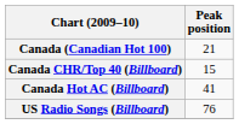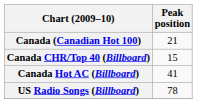 <table class="wikitable sortable plainrowheaders" style="text-align:center;">
 <tr>
 <th scope="col">Chart (2009–10)</th>
 <th scope="col">Peak<br>position</th>
 </tr>
 <tr>
 <th scope="row">Canada (<a href='#'>Canadian Hot 100</a>)</th>
 <td>21</td>
 </tr>
 <tr>
 <th scope="row">Canada <a href='#'>CHR/Top 40</a> (<em><a href='#'>Billboard</a></em>)</th>
 <td>15</td>
 </tr>
 <tr>
 <th scope="row">Canada <a href='#'>Hot AC</a> (<em><a href='#'>Billboard</a></em>)</th>
 <td>41</td>
 </tr>
 <tr>
 <th scope="row">US <a href='#'>Radio Songs</a> (<em><a href='#'>Billboard</a></em>)</th>
-<td>76</td>
+<td>78</td>
 </tr>
 <tr>
 </tr>
 </table>
